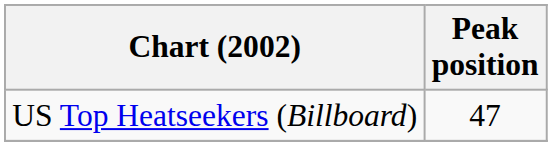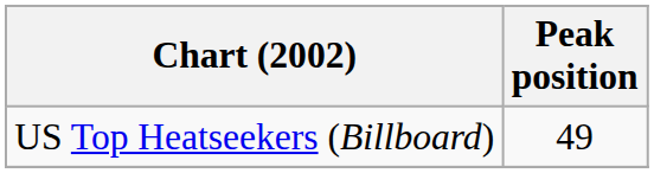 <table class="wikitable plainrowheaders" style="text-align:center">
 <tr>
 <th scope="col">Chart (2002)</th>
 <th scope="col">Peak<br>position</th>
 </tr>
 <tr>
 <td>US <a href='#'>Top Heatseekers</a> (<em>Billboard</em>)</td>
-<td>47</td>
+<td>49</td>
 </tr>
 <tr>
 </tr>
 </table>
